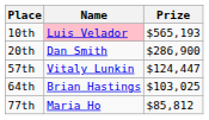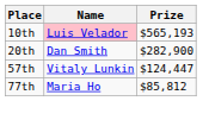 <table class="wikitable">
 <tr>
 <th bgcolor="#FFEBAD">Place</th>
 <th bgcolor="#FFEBAD">Name</th>
 <th bgcolor="#FFEBAD">Prize</th>
 </tr>
 <tr>
 <td>10th</td>
 <td style="background: pink;"><a href='#'>Luis Velador</a></td>
 <td>$565,193</td>
 </tr>
 <tr>
 <td>20th</td>
 <td><a href='#'>Dan Smith</a></td>
-<td>$286,900</td>
+<td>$282,900</td>
 </tr>
 <tr>
 <td>57th</td>
 <td><a href='#'>Vitaly Lunkin</a></td>
 <td>$124,447</td>
 </tr>
 <tr>
-<td>64th</td>
-<td><a href='#'>Brian Hastings</a></td>
-<td>$103,025</td>
-</tr>
-<tr>
 <td>77th</td>
 <td><a href='#'>Maria Ho</a></td>
 <td>$85,812</td>
 </tr>
 </table>
